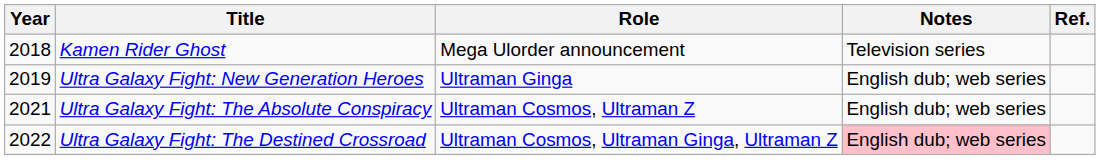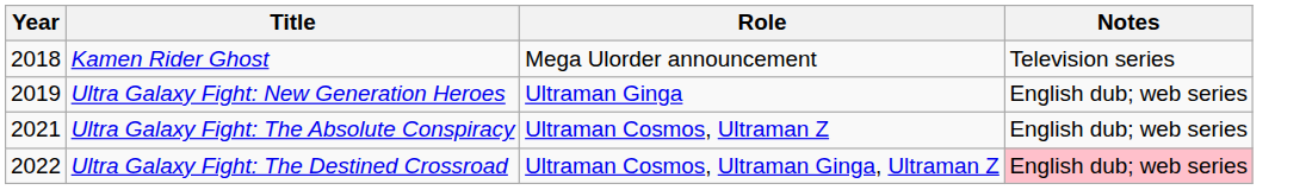 <table class="wikitable">
 <tr>
 <th>Year</th>
 <th>Title</th>
 <th>Role</th>
 <th>Notes</th>
-<th>Ref.</th>
 </tr>
 <tr>
 <td>2018</td>
 <td><em><a href='#'>Kamen Rider Ghost</a></em></td>
 <td>Mega Ulorder announcement</td>
 <td>Television series</td>
-<td></td>
 </tr>
 <tr>
 <td>2019</td>
 <td><em><a href='#'>Ultra Galaxy Fight: New Generation Heroes</a></em></td>
 <td><a href='#'>Ultraman Ginga</a></td>
 <td>English dub; web series</td>
-<td></td>
 </tr>
 <tr>
 <td>2021</td>
 <td><em><a href='#'>Ultra Galaxy Fight: The Absolute Conspiracy</a></em></td>
 <td><a href='#'>Ultraman Cosmos</a>, <a href='#'>Ultraman Z</a></td>
 <td>English dub; web series</td>
-<td></td>
 </tr>
 <tr>
 <td>2022</td>
 <td><em><a href='#'>Ultra Galaxy Fight: The Destined Crossroad</a></em></td>
 <td><a href='#'>Ultraman Cosmos</a>, <a href='#'>Ultraman Ginga</a>, <a href='#'>Ultraman Z</a></td>
 <td style="background: pink;">English dub; web series</td>
-<td></td>
 </tr>
 </table>
